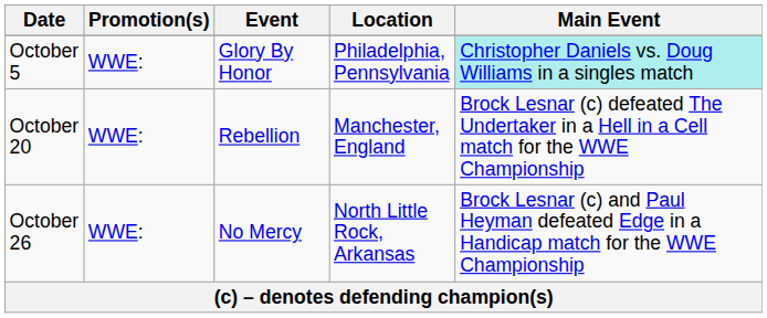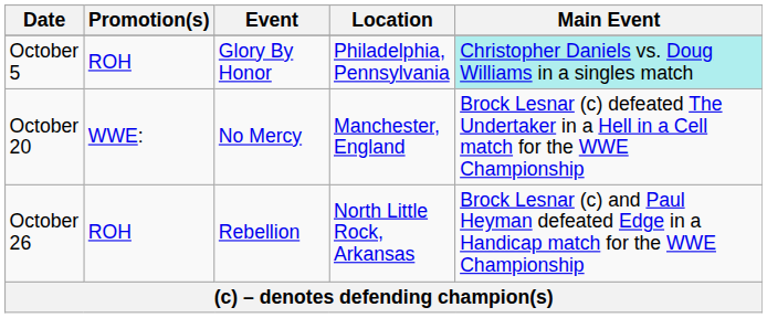 <table class="wikitable" style="width:100%;">
 <tr>
 <th width="5%">Date</th>
 <th width="5%">Promotion(s)</th>
 <th style="width:15%;">Event</th>
 <th style="width:15%;">Location</th>
 <th style="width:40%;">Main Event</th>
 </tr>
 <tr style="width:20%;" |Notes>
 </tr>
 <tr>
 <td>October 5</td>
-<td><a href='#'>WWE</a>:<br></td>
+<td><a href='#'>ROH</a></td>
 <td><a href='#'>Glory By Honor</a></td>
 <td><a href='#'>Philadelphia, Pennsylvania</a></td>
 <td style="background: paleturquoise;"><a href='#'>Christopher Daniels</a> vs. <a href='#'>Doug Williams</a> in a singles match</td>
 </tr>
 <tr>
 <td>October 20</td>
 <td><a href='#'>WWE</a>:<br></td>
-<td><a href='#'>Rebellion</a></td>
+<td><a href='#'>No Mercy</a></td>
 <td><a href='#'>Manchester, England</a></td>
 <td><a href='#'>Brock Lesnar</a> (c) defeated <a href='#'>The Undertaker</a> in a <a href='#'>Hell in a Cell match</a> for the <a href='#'>WWE Championship</a></td>
 </tr>
 <tr>
 <td>October 26</td>
-<td><a href='#'>WWE</a>:<br></td>
-<td><a href='#'>No Mercy</a></td>
+<td><a href='#'>ROH</a></td>
+<td><a href='#'>Rebellion</a></td>
 <td><a href='#'>North Little Rock, Arkansas</a></td>
 <td><a href='#'>Brock Lesnar</a> (c) and <a href='#'>Paul Heyman</a> defeated <a href='#'>Edge</a> in a <a href='#'>Handicap match</a> for the <a href='#'>WWE Championship</a></td>
 </tr>
 <tr>
 <th colspan="6">(c) – denotes defending champion(s)</th>
 </tr>
 </table>
